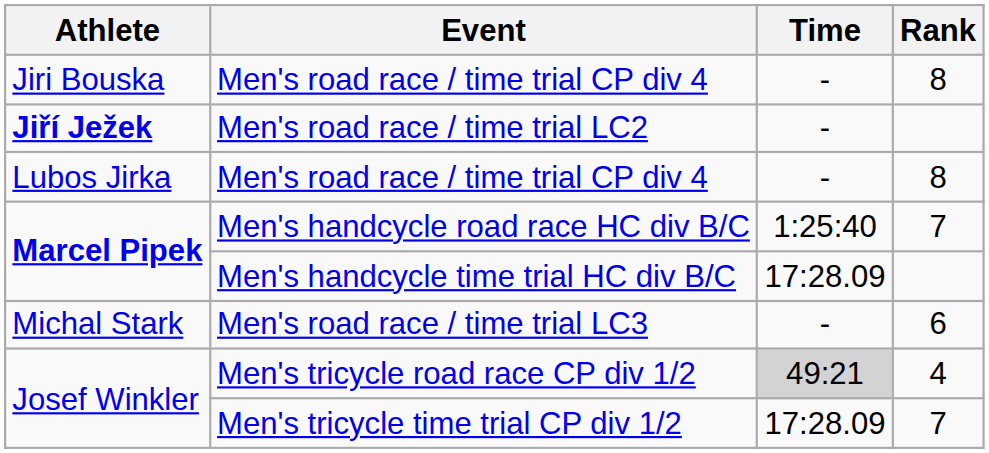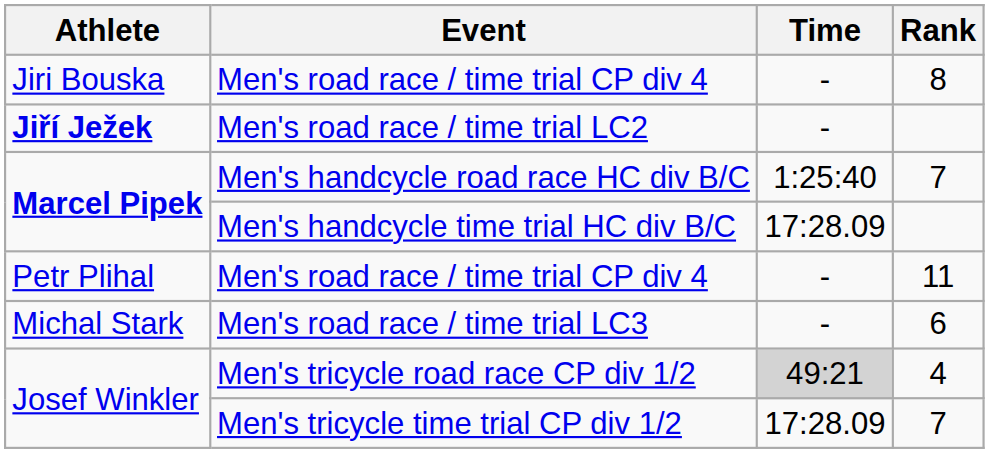 <table class=wikitable style="font-size:90%">
 <tr>
 <th>Athlete</th>
 <th>Event</th>
 <th>Time</th>
 <th>Rank</th>
 </tr>
 <tr>
 <td><a href='#'>Jiri Bouska</a></td>
 <td><a href='#'>Men's road race / time trial CP div 4</a></td>
 <td style="text-align:center;">-</td>
 <td style="text-align:center;">8</td>
 </tr>
 <tr>
 <td><strong><a href='#'>Jiří Ježek</a></strong></td>
 <td><a href='#'>Men's road race / time trial LC2</a></td>
 <td style="text-align:center;">-</td>
 <td style="text-align:center;"></td>
 </tr>
 <tr>
-<td><a href='#'>Lubos Jirka</a></td>
-<td><a href='#'>Men's road race / time trial CP div 4</a></td>
-<td style="text-align:center;">-</td>
-<td style="text-align:center;">8</td>
-</tr>
-<tr>
 <td rowspan="2"><strong><a href='#'>Marcel Pipek</a></strong></td>
 <td><a href='#'>Men's handcycle road race HC div B/C</a></td>
 <td style="text-align:center;">1:25:40</td>
 <td style="text-align:center;">7</td>
 </tr>
 <tr>
 <td><a href='#'>Men's handcycle time trial HC div B/C</a></td>
 <td style="text-align:center;">17:28.09</td>
 <td style="text-align:center;"></td>
+</tr>
+<tr>
+<td><a href='#'>Petr Plihal</a></td>
+<td><a href='#'>Men's road race / time trial CP div 4</a></td>
+<td style="text-align:center;">-</td>
+<td style="text-align:center;">11</td>
 </tr>
 <tr>
 <td><a href='#'>Michal Stark</a></td>
 <td><a href='#'>Men's road race / time trial LC3</a></td>
 <td style="text-align:center;">-</td>
 <td style="text-align:center;">6</td>
 </tr>
 <tr>
 <td rowspan="2"><a href='#'>Josef Winkler</a></td>
 <td><a href='#'>Men's tricycle road race CP div 1/2</a></td>
 <td style="background: lightgrey; text-align:center;">49:21</td>
 <td style="text-align:center;">4</td>
 </tr>
 <tr>
 <td><a href='#'>Men's tricycle time trial CP div 1/2</a></td>
 <td style="text-align:center;">17:28.09</td>
 <td style="text-align:center;">7</td>
 </tr>
 </table>
